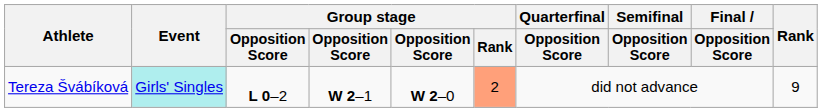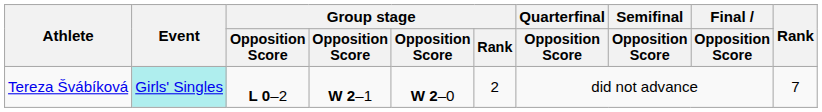 <table class="wikitable" style="font-size:90%">
 <tr>
 <th rowspan=2>Athlete</th>
 <th rowspan=2>Event</th>
 <th colspan=4>Group stage</th>
 <th>Quarterfinal</th>
 <th>Semifinal</th>
 <th>Final / </th>
 <th rowspan=2>Rank</th>
 </tr>
 <tr style="font-size:95%">
 <th>Opposition<br>Score</th>
 <th>Opposition<br>Score</th>
 <th>Opposition<br>Score</th>
 <th>Rank</th>
 <th>Opposition<br>Score</th>
 <th>Opposition<br>Score</th>
 <th>Opposition<br>Score</th>
 </tr>
 <tr align=center>
 <td align=left><a href='#'>Tereza Švábíková</a></td>
 <td align=left style="background: paleturquoise;"><a href='#'>Girls' Singles</a></td>
 <td><br><strong>L</strong> <strong>0</strong>–2</td>
 <td><br><strong>W</strong> <strong>2</strong>–1</td>
 <td><br><strong>W</strong> <strong>2</strong>–0</td>
-<td style="background: lightsalmon;">2</td>
+<td>2</td>
 <td colspan=3>did not advance</td>
-<td>9</td>
+<td>7</td>
 </tr>
 </table>
